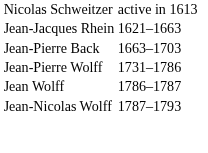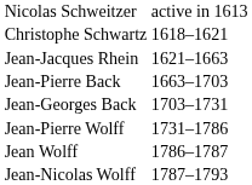 <table>
 <tr>
 <td>Nicolas Schweitzer</td>
 <td>active in 1613</td>
+</tr>
+<tr>
+<td>Christophe Schwartz</td>
+<td>1618–1621</td>
 </tr>
 <tr>
 <td>Jean-Jacques Rhein</td>
 <td>1621–1663</td>
 </tr>
 <tr>
 <td>Jean-Pierre Back</td>
 <td>1663–1703</td>
+</tr>
+<tr>
+<td>Jean-Georges Back</td>
+<td>1703–1731</td>
 </tr>
 <tr>
 <td>Jean-Pierre Wolff</td>
 <td>1731–1786</td>
 </tr>
 <tr>
 <td>Jean Wolff</td>
 <td>1786–1787</td>
 </tr>
 <tr>
 <td>Jean-Nicolas Wolff</td>
 <td>1787–1793</td>
 </tr>
 </table>
